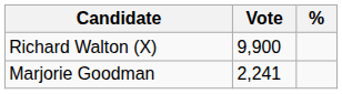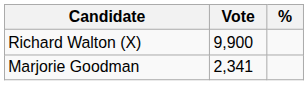 <table class="wikitable">
 <tr>
 <th bgcolor="#DDDDFF" width="200px">Candidate</th>
 <th bgcolor="#DDDDFF" width="50px">Vote</th>
 <th bgcolor="#DDDDFF" width="30px">%</th>
 </tr>
 <tr>
 <td>Richard Walton (X)</td>
 <td>9,900</td>
 <td></td>
 </tr>
 <tr>
 <td>Marjorie Goodman</td>
-<td>2,241</td>
+<td>2,341</td>
 <td></td>
 </tr>
 </table>
